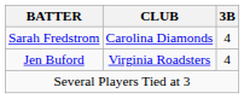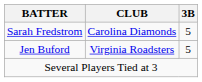 <table class="wikitable" style="text-align:center;">
 <tr>
 <th>BATTER</th>
 <th>CLUB</th>
 <th>3B</th>
 </tr>
 <tr>
 <td><a href='#'>Sarah Fredstrom</a></td>
 <td><a href='#'>Carolina Diamonds</a></td>
-<td>4</td>
+<td>5</td>
 </tr>
 <tr>
 <td><a href='#'>Jen Buford</a></td>
 <td><a href='#'>Virginia Roadsters</a></td>
-<td>4</td>
+<td>5</td>
 </tr>
 <tr>
 <td colspan=3>Several Players Tied at 3</td>
 </tr>
 </table>
